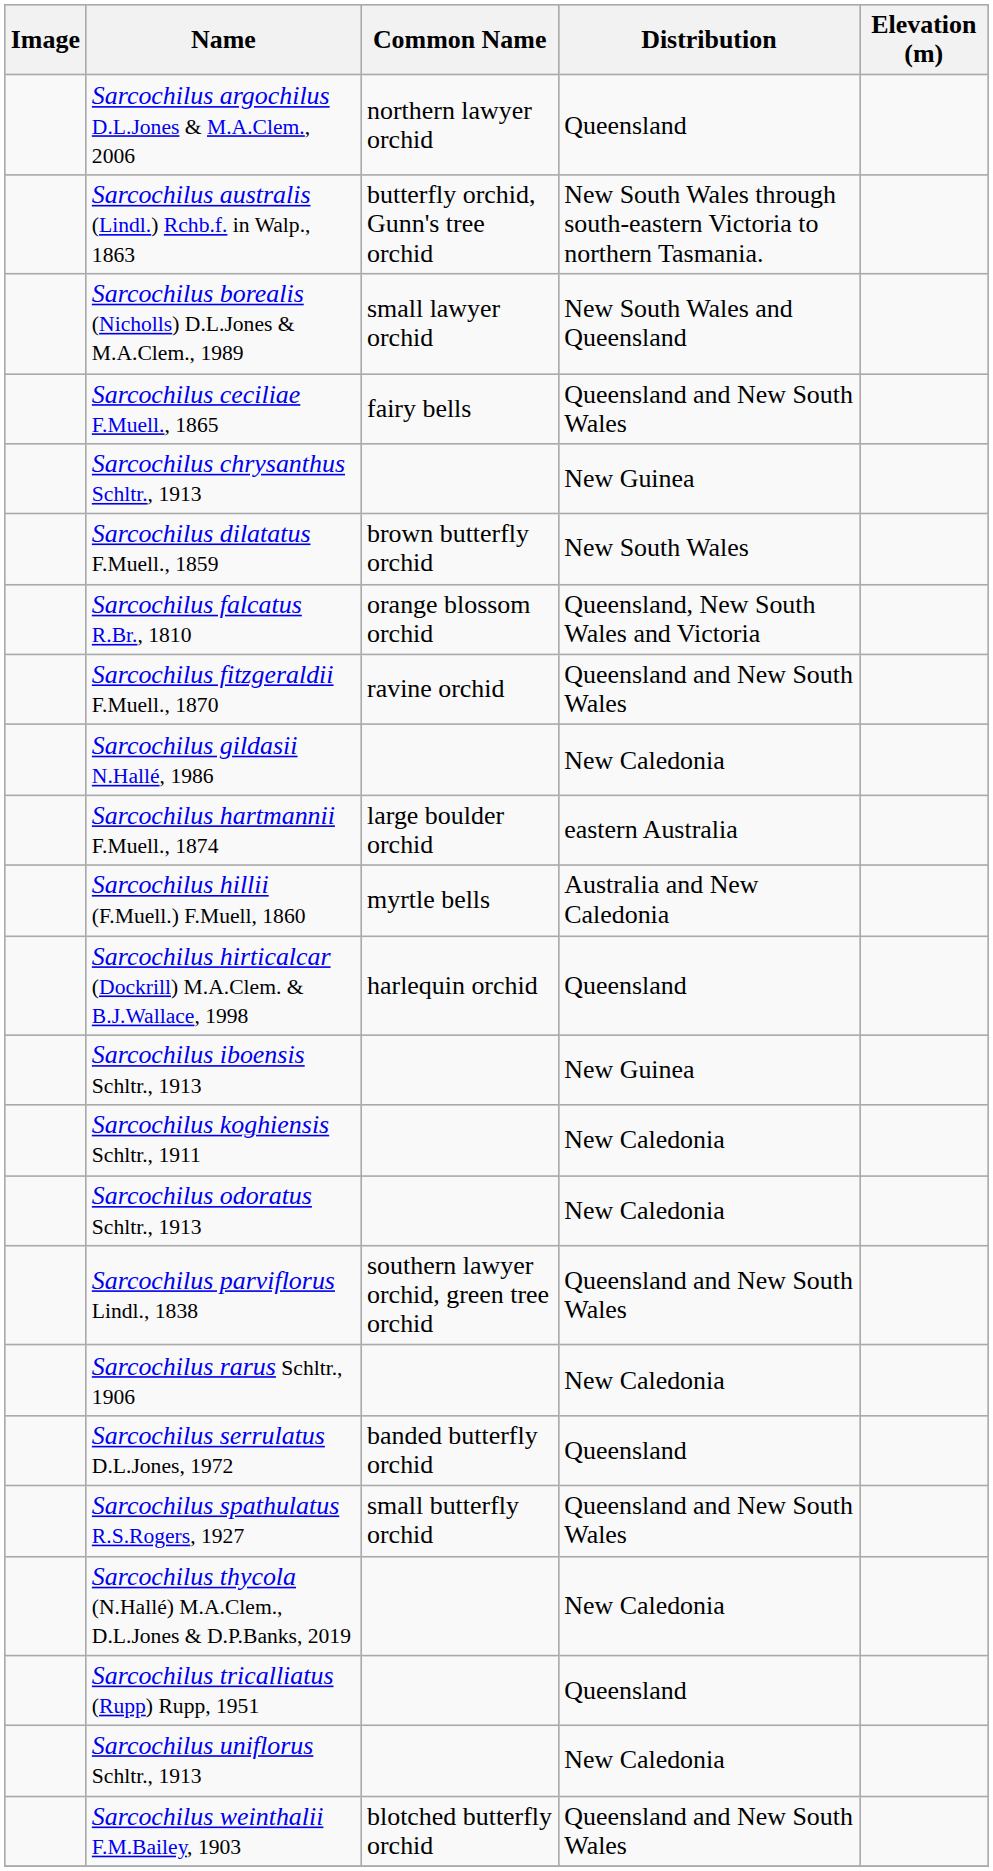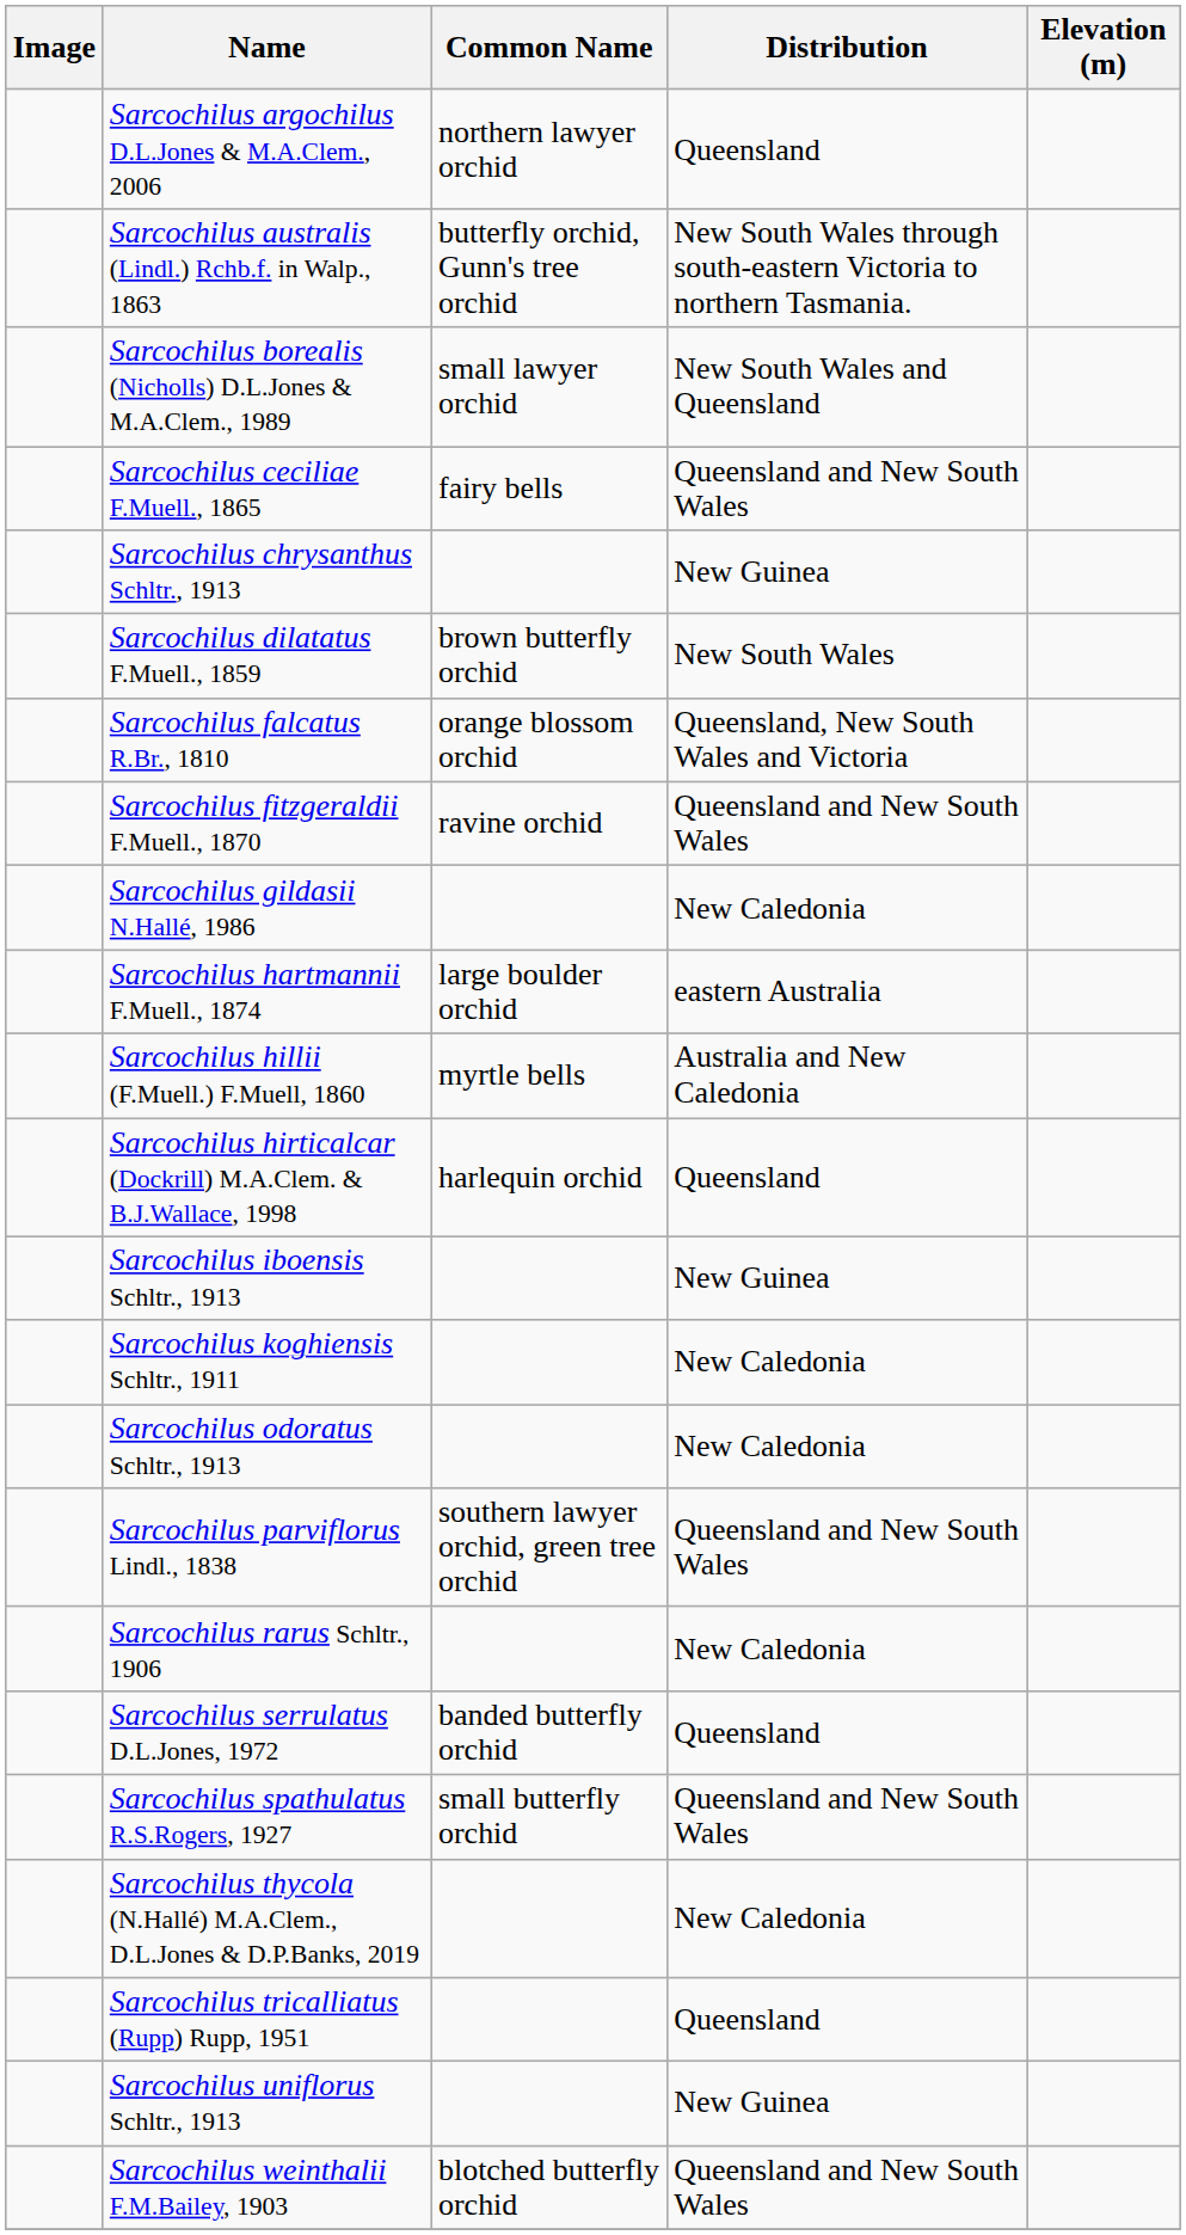 <table class="wikitable collapsible">
 <tr>
 <th>Image</th>
 <th>Name</th>
 <th>Common Name</th>
 <th>Distribution</th>
 <th>Elevation (m)</th>
 </tr>
 <tr>
 <td></td>
 <td><em><a href='#'>Sarcochilus argochilus</a></em> <small> <a href='#'>D.L.Jones</a> & <a href='#'>M.A.Clem.</a>, 2006 </small></td>
 <td>northern lawyer orchid</td>
 <td>Queensland</td>
 <td></td>
 </tr>
 <tr>
 <td></td>
 <td><em><a href='#'>Sarcochilus australis</a></em> <small>  (<a href='#'>Lindl.</a>) <a href='#'>Rchb.f.</a> in Walp., 1863 </small></td>
 <td>butterfly orchid, Gunn's tree orchid</td>
 <td>New South Wales through south-eastern Victoria to northern Tasmania.</td>
 <td></td>
 </tr>
 <tr>
 <td></td>
 <td><em><a href='#'>Sarcochilus borealis</a></em> <small> (<a href='#'>Nicholls</a>) D.L.Jones & M.A.Clem., 1989 </small></td>
 <td>small lawyer orchid</td>
 <td>New South Wales and Queensland</td>
 <td></td>
 </tr>
 <tr>
 <td></td>
 <td><em><a href='#'>Sarcochilus ceciliae</a></em> <small> <a href='#'>F.Muell.</a>, 1865 </small></td>
 <td>fairy bells</td>
 <td>Queensland and New South Wales</td>
 <td></td>
 </tr>
 <tr>
 <td></td>
 <td><em><a href='#'>Sarcochilus chrysanthus</a></em> <small> <a href='#'>Schltr.</a>, 1913 </small></td>
 <td></td>
 <td>New Guinea</td>
 <td></td>
 </tr>
 <tr>
 <td></td>
 <td><em><a href='#'>Sarcochilus dilatatus</a></em> <small>F.Muell., 1859 </small></td>
 <td>brown butterfly orchid</td>
 <td>New South Wales</td>
 <td></td>
 </tr>
 <tr>
 <td></td>
 <td><em><a href='#'>Sarcochilus falcatus</a></em> <small> <a href='#'>R.Br.</a>, 1810 </small></td>
 <td>orange blossom orchid</td>
 <td>Queensland, New South Wales and Victoria</td>
 <td></td>
 </tr>
 <tr>
 <td></td>
 <td><em><a href='#'>Sarcochilus fitzgeraldii</a></em> <small>F.Muell., 1870 </small></td>
 <td>ravine orchid</td>
 <td>Queensland and New South Wales</td>
 <td></td>
 </tr>
 <tr>
 <td></td>
 <td><em><a href='#'>Sarcochilus gildasii</a></em> <small> <a href='#'>N.Hallé</a>, 1986 </small></td>
 <td></td>
 <td>New Caledonia</td>
 <td></td>
 </tr>
 <tr>
 <td></td>
 <td><em><a href='#'>Sarcochilus hartmannii</a></em> <small>F.Muell., 1874 </small></td>
 <td>large boulder orchid</td>
 <td>eastern Australia</td>
 <td></td>
 </tr>
 <tr>
 <td></td>
 <td><em><a href='#'>Sarcochilus hillii</a></em> <small> (F.Muell.) F.Muell, 1860 </small></td>
 <td>myrtle bells</td>
 <td>Australia and New Caledonia</td>
 <td></td>
 </tr>
 <tr>
 <td></td>
 <td><em><a href='#'>Sarcochilus hirticalcar</a></em> <small> (<a href='#'>Dockrill</a>) M.A.Clem. & <a href='#'>B.J.Wallace</a>, 1998 </small></td>
 <td>harlequin orchid</td>
 <td>Queensland</td>
 <td></td>
 </tr>
 <tr>
 <td></td>
 <td><em><a href='#'>Sarcochilus iboensis</a></em> <small>Schltr., 1913 </small></td>
 <td></td>
 <td>New Guinea</td>
 <td></td>
 </tr>
 <tr>
 <td></td>
 <td><em><a href='#'>Sarcochilus koghiensis</a></em> <small> Schltr., 1911 </small></td>
 <td></td>
 <td>New Caledonia</td>
 <td></td>
 </tr>
 <tr>
 <td></td>
 <td><em><a href='#'>Sarcochilus odoratus</a></em> <small> Schltr., 1913</small></td>
 <td></td>
 <td>New Caledonia</td>
 <td></td>
 </tr>
 <tr>
 <td></td>
 <td><em><a href='#'>Sarcochilus parviflorus</a></em> <small>Lindl., 1838 </small></td>
 <td>southern lawyer orchid, green tree orchid</td>
 <td>Queensland and New South Wales</td>
 <td></td>
 </tr>
 <tr>
 <td></td>
 <td><em><a href='#'>Sarcochilus rarus</a></em><small> Schltr., 1906</small></td>
 <td></td>
 <td>New Caledonia</td>
 <td></td>
 </tr>
 <tr>
 <td></td>
 <td><em><a href='#'>Sarcochilus serrulatus</a></em> <small> D.L.Jones, 1972</small></td>
 <td>banded butterfly orchid</td>
 <td>Queensland</td>
 <td></td>
 </tr>
 <tr>
 <td></td>
 <td><em><a href='#'>Sarcochilus spathulatus</a></em> <small> <a href='#'>R.S.Rogers</a>, 1927</small></td>
 <td>small butterfly orchid</td>
 <td>Queensland and New South Wales</td>
 <td></td>
 </tr>
 <tr>
 <td></td>
 <td><em><a href='#'>Sarcochilus thycola</a></em> <small> (N.Hallé) M.A.Clem., D.L.Jones & D.P.Banks, 2019</small></td>
 <td></td>
 <td>New Caledonia</td>
 <td></td>
 </tr>
 <tr>
 <td></td>
 <td><em><a href='#'>Sarcochilus tricalliatus</a></em> <small> (<a href='#'>Rupp</a>) Rupp, 1951</small></td>
 <td></td>
 <td>Queensland</td>
 <td></td>
 </tr>
 <tr>
 <td></td>
 <td><em><a href='#'>Sarcochilus uniflorus</a></em> <small> Schltr., 1913</small></td>
 <td></td>
-<td>New Caledonia</td>
+<td>New Guinea</td>
 <td></td>
 </tr>
 <tr>
 <td></td>
 <td><em><a href='#'>Sarcochilus weinthalii</a></em> <small><a href='#'>F.M.Bailey</a>, 1903</small></td>
 <td>blotched butterfly orchid</td>
 <td>Queensland and New South Wales</td>
 <td></td>
 </tr>
 <tr>
 </tr>
 </table>
